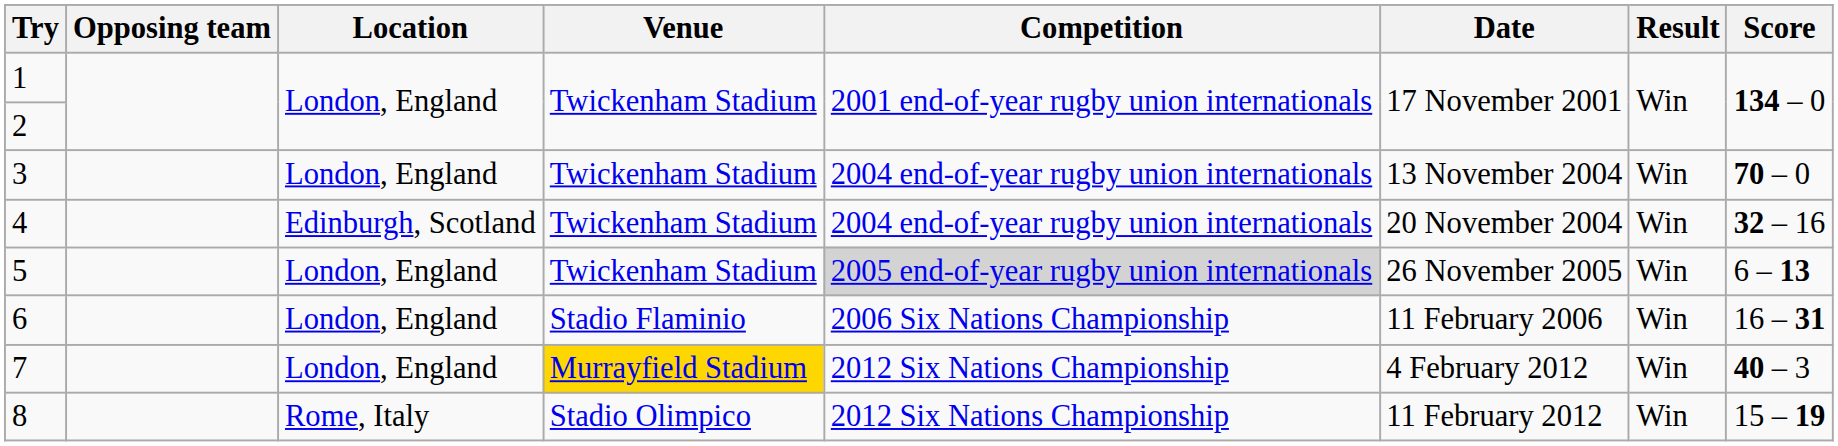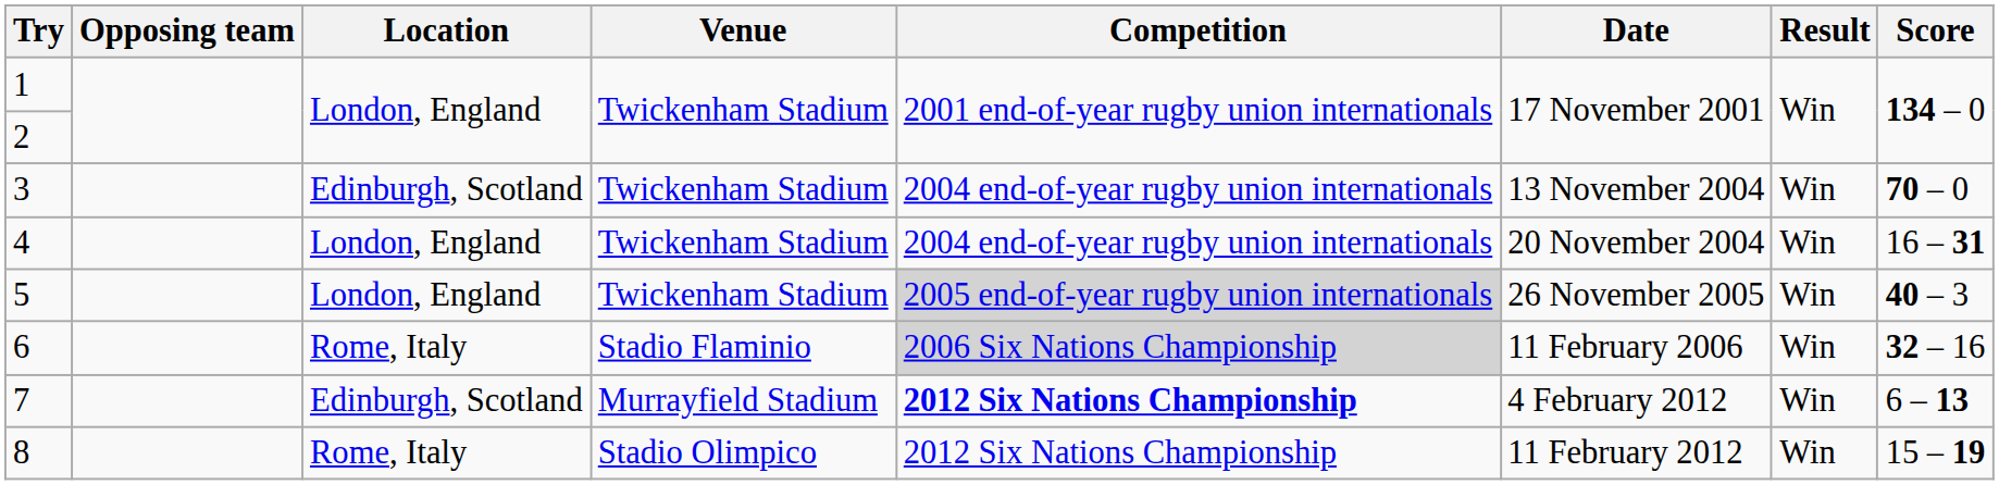 <table class="wikitable">
 <tr>
 <th>Try</th>
 <th>Opposing team</th>
 <th>Location</th>
 <th>Venue</th>
 <th>Competition</th>
 <th>Date</th>
 <th>Result</th>
 <th>Score</th>
 </tr>
 <tr>
 <td>1</td>
 <td rowspan="2"></td>
 <td rowspan="2"><a href='#'>London</a>, England</td>
 <td rowspan="2"><a href='#'>Twickenham Stadium</a></td>
 <td rowspan="2"><a href='#'>2001 end-of-year rugby union internationals</a></td>
 <td rowspan="2">17 November 2001</td>
 <td rowspan="2">Win</td>
 <td rowspan="2"><strong>134</strong> – 0</td>
 </tr>
 <tr>
 <td>2</td>
 </tr>
 <tr>
 <td>3</td>
 <td></td>
-<td><a href='#'>London</a>, England</td>
+<td><a href='#'>Edinburgh</a>, Scotland</td>
 <td><a href='#'>Twickenham Stadium</a></td>
 <td><a href='#'>2004 end-of-year rugby union internationals</a></td>
 <td>13 November 2004</td>
 <td>Win</td>
 <td><strong>70</strong> – 0</td>
 </tr>
 <tr>
 <td>4</td>
 <td></td>
-<td><a href='#'>Edinburgh</a>, Scotland</td>
+<td><a href='#'>London</a>, England</td>
 <td><a href='#'>Twickenham Stadium</a></td>
 <td><a href='#'>2004 end-of-year rugby union internationals</a></td>
 <td>20 November 2004</td>
 <td>Win</td>
-<td><strong>32</strong> – 16</td>
+<td>16 – <strong>31</strong></td>
 </tr>
 <tr>
 <td>5</td>
 <td></td>
 <td><a href='#'>London</a>, England</td>
 <td><a href='#'>Twickenham Stadium</a></td>
 <td style="background: lightgrey;"><a href='#'>2005 end-of-year rugby union internationals</a></td>
 <td>26 November 2005</td>
 <td>Win</td>
-<td>6 – <strong>13</strong></td>
+<td><strong>40</strong> – 3</td>
 </tr>
 <tr>
 <td>6</td>
 <td></td>
-<td><a href='#'>London</a>, England</td>
+<td><a href='#'>Rome</a>, Italy</td>
 <td><a href='#'>Stadio Flaminio</a></td>
-<td><a href='#'>2006 Six Nations Championship</a></td>
+<td style="background: lightgrey;"><a href='#'>2006 Six Nations Championship</a></td>
 <td>11 February 2006</td>
 <td>Win</td>
-<td>16 – <strong>31</strong></td>
+<td><strong>32</strong> – 16</td>
 </tr>
 <tr>
 <td>7</td>
 <td></td>
-<td><a href='#'>London</a>, England</td>
-<td style="background: gold;"><a href='#'>Murrayfield Stadium</a></td>
-<td><a href='#'>2012 Six Nations Championship</a></td>
+<td><a href='#'>Edinburgh</a>, Scotland</td>
+<td><a href='#'>Murrayfield Stadium</a></td>
+<td><strong><a href='#'>2012 Six Nations Championship</a></strong></td>
 <td>4 February 2012</td>
 <td>Win</td>
-<td><strong>40</strong> – 3</td>
+<td>6 – <strong>13</strong></td>
 </tr>
 <tr>
 <td>8</td>
 <td></td>
 <td><a href='#'>Rome</a>, Italy</td>
 <td><a href='#'>Stadio Olimpico</a></td>
 <td><a href='#'>2012 Six Nations Championship</a></td>
 <td>11 February 2012</td>
 <td>Win</td>
 <td>15 – <strong>19</strong></td>
 </tr>
 </table>
